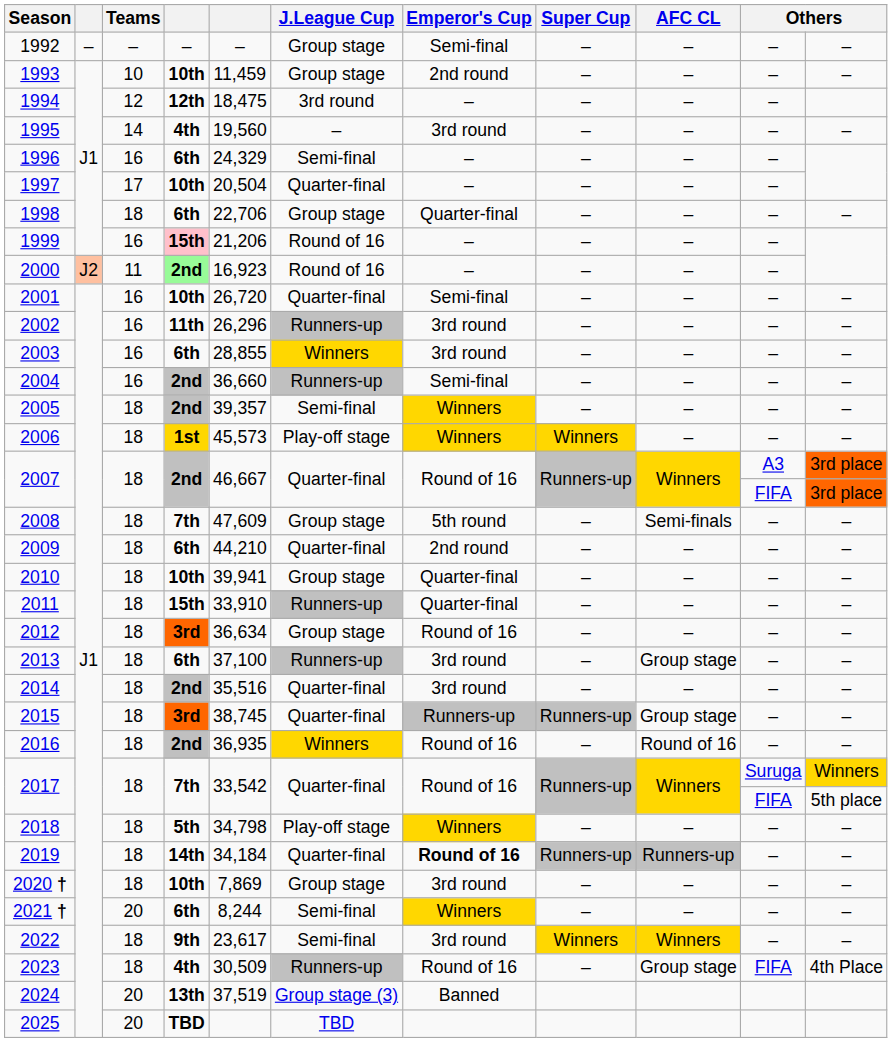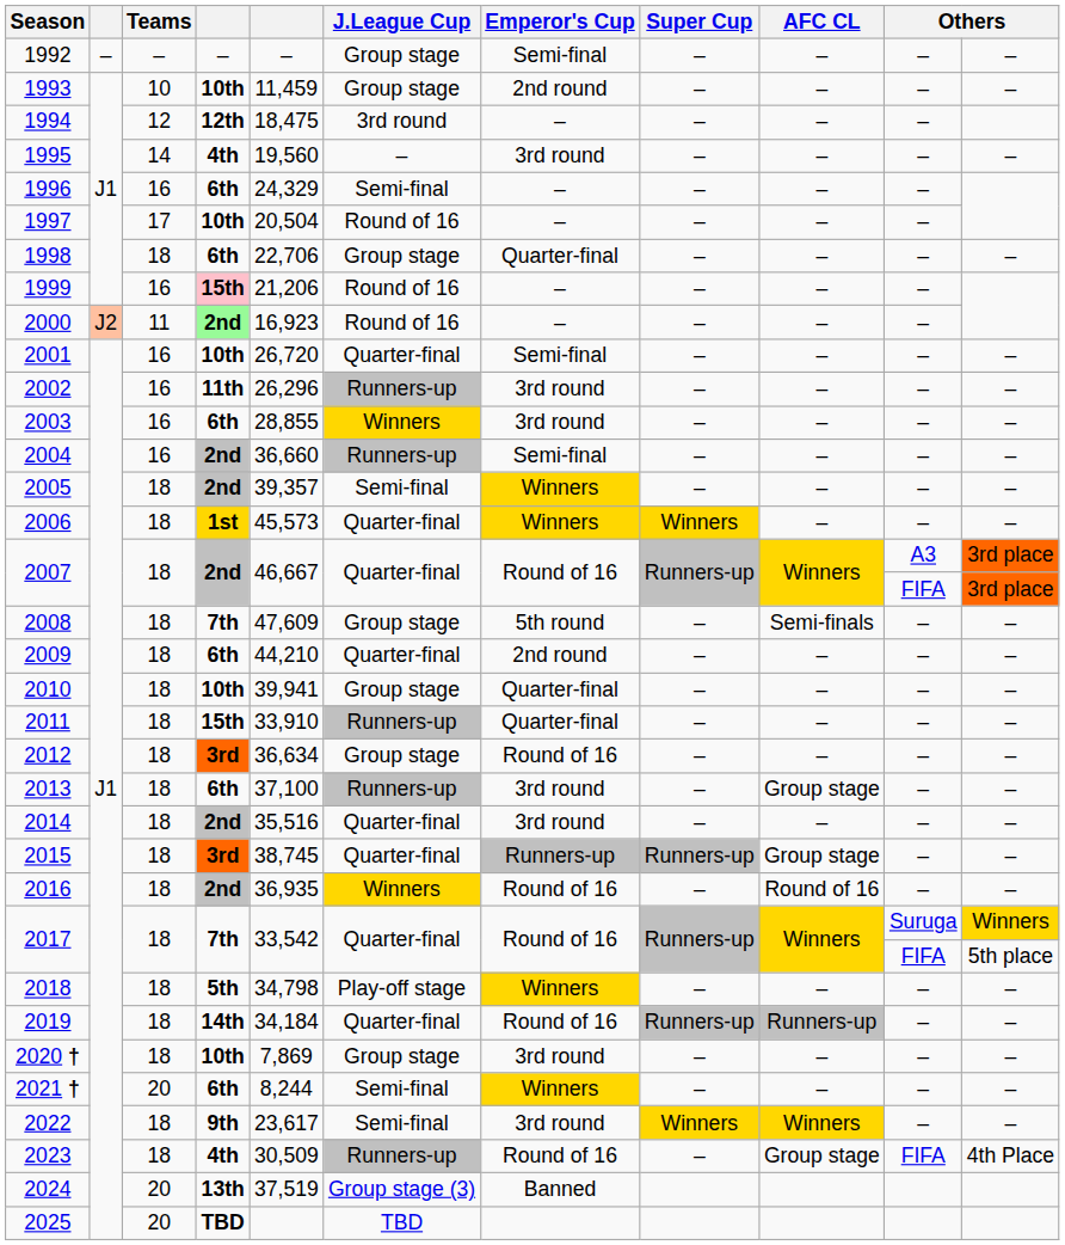 <table class="wikitable" style="text-align:center">
 <tr style="background:#efefef;">
 <th>Season</th>
 <th></th>
 <th>Teams</th>
 <th></th>
 <th></th>
 <th><a href='#'>J.League Cup</a></th>
 <th><a href='#'>Emperor's Cup</a></th>
 <th><a href='#'>Super Cup</a></th>
 <th><a href='#'>AFC CL</a></th>
 <th colspan=2>Others</th>
 </tr>
 <tr>
 <td>1992</td>
 <td>–</td>
 <td>–</td>
 <td>–</td>
 <td>–</td>
 <td>Group stage</td>
 <td>Semi-final</td>
 <td>–</td>
 <td>–</td>
 <td>–</td>
 <td>–</td>
 </tr>
 <tr>
 <td><a href='#'>1993</a></td>
 <td rowspan="7">J1</td>
 <td>10</td>
 <td><strong>10th</strong></td>
 <td>11,459</td>
 <td>Group stage</td>
 <td>2nd round</td>
 <td>–</td>
 <td>–</td>
 <td>–</td>
 <td>–</td>
 </tr>
 <tr>
 <td><a href='#'>1994</a></td>
 <td>12</td>
 <td><strong>12th</strong></td>
 <td>18,475</td>
 <td Quarter-final>3rd round</td>
 <td>–</td>
 <td>–</td>
 <td>–</td>
 <td>–</td>
 </tr>
 <tr>
 <td><a href='#'>1995</a></td>
 <td>14</td>
 <td><strong>4th</strong></td>
 <td>19,560</td>
 <td>–</td>
 <td>3rd round</td>
 <td>–</td>
 <td>–</td>
 <td>–</td>
 <td>–</td>
 </tr>
 <tr>
 <td><a href='#'>1996</a></td>
 <td>16</td>
 <td><strong>6th</strong></td>
 <td>24,329</td>
 <td Group stage>Semi-final</td>
 <td>–</td>
 <td>–</td>
 <td>–</td>
 <td>–</td>
 </tr>
 <tr>
 <td><a href='#'>1997</a></td>
 <td>17</td>
 <td><strong>10th</strong></td>
 <td>20,504</td>
-<td>Quarter-final</td>
+<td Quarter-final>Round of 16</td>
 <td>–</td>
 <td>–</td>
 <td>–</td>
 <td>–</td>
 </tr>
 <tr>
 <td><a href='#'>1998</a></td>
 <td>18</td>
 <td><strong>6th</strong></td>
 <td>22,706</td>
 <td>Group stage</td>
 <td>Quarter-final</td>
 <td>–</td>
 <td>–</td>
 <td>–</td>
 <td>–</td>
 </tr>
 <tr>
 <td><a href='#'>1999</a></td>
 <td>16</td>
 <td bgcolor=pink><strong>15th</strong></td>
 <td>21,206</td>
 <td Quarter-final>Round of 16</td>
 <td>–</td>
 <td>–</td>
 <td>–</td>
 <td>–</td>
 </tr>
 <tr>
 <td><a href='#'>2000</a></td>
 <td style="background:#ffc0a0;">J2</td>
 <td>11</td>
 <td bgcolor=palegreen><strong>2nd</strong></td>
 <td>16,923</td>
 <td 1st round>Round of 16</td>
 <td>–</td>
 <td>–</td>
 <td>–</td>
 <td>–</td>
 </tr>
 <tr>
 <td><a href='#'>2001</a></td>
 <td rowspan="27">J1</td>
 <td>16</td>
 <td><strong>10th</strong></td>
 <td>26,720</td>
 <td>Quarter-final</td>
 <td>Semi-final</td>
 <td>–</td>
 <td>–</td>
 <td>–</td>
 <td>–</td>
 </tr>
 <tr>
 <td><a href='#'>2002</a></td>
 <td>16</td>
 <td><strong>11th</strong></td>
 <td>26,296</td>
 <td bgcolor="silver">Runners-up</td>
 <td>3rd round</td>
 <td>–</td>
 <td>–</td>
 <td>–</td>
 <td>–</td>
 </tr>
 <tr>
 <td><a href='#'>2003</a></td>
 <td>16</td>
 <td><strong>6th</strong></td>
 <td>28,855</td>
 <td bgcolor="gold">Winners</td>
 <td>3rd round</td>
 <td>–</td>
 <td>–</td>
 <td>–</td>
 <td>–</td>
 </tr>
 <tr>
 <td><a href='#'>2004</a></td>
 <td>16</td>
 <td bgcolor=silver><strong>2nd</strong></td>
 <td>36,660</td>
 <td bgcolor="silver">Runners-up</td>
 <td>Semi-final</td>
 <td>–</td>
 <td>–</td>
 <td>–</td>
 <td>–</td>
 </tr>
 <tr>
 <td><a href='#'>2005</a></td>
 <td>18</td>
 <td bgcolor=silver><strong>2nd</strong></td>
 <td>39,357</td>
 <td>Semi-final</td>
 <td bgcolor="gold">Winners</td>
 <td>–</td>
 <td>–</td>
 <td>–</td>
 <td>–</td>
 </tr>
 <tr>
 <td><a href='#'>2006</a></td>
 <td>18</td>
 <td bgcolor=gold><strong>1st</strong></td>
 <td>45,573</td>
-<td>Play-off stage</td>
+<td>Quarter-final</td>
 <td bgcolor="gold">Winners</td>
 <td bgcolor="gold">Winners</td>
 <td>–</td>
 <td>–</td>
 <td>–</td>
 </tr>
 <tr>
 <td rowspan=2><a href='#'>2007</a></td>
 <td rowspan=2>18</td>
 <td rowspan=2 bgcolor=silver><strong>2nd</strong></td>
 <td rowspan=2>46,667</td>
 <td rowspan="2">Quarter-final</td>
 <td rowspan="2">Round of 16</td>
 <td rowspan="2" bgcolor="silver">Runners-up</td>
 <td rowspan=2 bgcolor=gold>Winners</td>
 <td><a href='#'>A3</a></td>
 <td bgcolor=ff6600>3rd place</td>
 </tr>
 <tr>
 <td><a href='#'>FIFA</a></td>
 <td bgcolor=ff6600>3rd place</td>
 </tr>
 <tr>
 <td><a href='#'>2008</a></td>
 <td>18</td>
 <td><strong>7th</strong></td>
 <td>47,609</td>
 <td>Group stage</td>
 <td>5th round</td>
 <td>–</td>
 <td>Semi-finals</td>
 <td>–</td>
 <td>–</td>
 </tr>
 <tr>
 <td><a href='#'>2009</a></td>
 <td>18</td>
 <td><strong>6th</strong></td>
 <td>44,210</td>
 <td>Quarter-final</td>
 <td>2nd round</td>
 <td>–</td>
 <td>–</td>
 <td>–</td>
 <td>–</td>
 </tr>
 <tr>
 <td><a href='#'>2010</a></td>
 <td>18</td>
 <td><strong>10th</strong></td>
 <td>39,941</td>
 <td>Group stage</td>
 <td>Quarter-final</td>
 <td>–</td>
 <td>–</td>
 <td>–</td>
 <td>–</td>
 </tr>
 <tr>
 <td><a href='#'>2011</a></td>
 <td>18</td>
 <td><strong>15th</strong></td>
 <td>33,910</td>
 <td bgcolor="silver">Runners-up</td>
 <td>Quarter-final</td>
 <td>–</td>
 <td>–</td>
 <td>–</td>
 <td>–</td>
 </tr>
 <tr>
 <td><a href='#'>2012</a></td>
 <td>18</td>
 <td bgcolor=ff6600><strong>3rd</strong></td>
 <td>36,634</td>
 <td>Group stage</td>
 <td>Round of 16</td>
 <td>–</td>
 <td>–</td>
 <td>–</td>
 <td>–</td>
 </tr>
 <tr>
 <td><a href='#'>2013</a></td>
 <td>18</td>
 <td><strong>6th</strong></td>
 <td>37,100</td>
 <td bgcolor="silver">Runners-up</td>
 <td>3rd round</td>
 <td>–</td>
 <td>Group stage</td>
 <td>–</td>
 <td>–</td>
 </tr>
 <tr>
 <td><a href='#'>2014</a></td>
 <td>18</td>
 <td bgcolor=silver><strong>2nd</strong></td>
 <td>35,516</td>
 <td>Quarter-final</td>
 <td>3rd round</td>
 <td>–</td>
 <td>–</td>
 <td>–</td>
 <td>–</td>
 </tr>
 <tr>
 <td><a href='#'>2015</a></td>
 <td>18</td>
 <td bgcolor=ff6600><strong>3rd</strong></td>
 <td>38,745</td>
 <td>Quarter-final</td>
 <td bgcolor="silver">Runners-up</td>
 <td bgcolor="silver">Runners-up</td>
 <td>Group stage</td>
 <td>–</td>
 <td>–</td>
 </tr>
 <tr>
 <td><a href='#'>2016</a></td>
 <td>18</td>
 <td bgcolor=silver><strong>2nd</strong></td>
 <td>36,935</td>
 <td bgcolor="gold">Winners</td>
 <td>Round of 16</td>
 <td>–</td>
 <td>Round of 16</td>
 <td>–</td>
 <td>–</td>
 </tr>
 <tr>
 <td rowspan=2><a href='#'>2017</a></td>
 <td rowspan=2>18</td>
 <td rowspan=2><strong>7th</strong></td>
 <td rowspan=2>33,542</td>
 <td rowspan="2">Quarter-final</td>
 <td rowspan="2">Round of 16</td>
 <td rowspan="2" bgcolor="silver">Runners-up</td>
 <td rowspan=2 bgcolor=gold>Winners</td>
 <td><a href='#'>Suruga</a></td>
 <td bgcolor=gold>Winners</td>
 </tr>
 <tr>
 <td><a href='#'>FIFA</a></td>
 <td>5th place</td>
 </tr>
 <tr>
 <td><a href='#'>2018</a></td>
 <td>18</td>
 <td><strong>5th</strong></td>
 <td>34,798</td>
 <td>Play-off stage</td>
 <td bgcolor="gold">Winners</td>
 <td>–</td>
 <td>–</td>
 <td>–</td>
 <td>–</td>
 </tr>
 <tr>
 <td><a href='#'>2019</a></td>
 <td>18</td>
 <td><strong>14th</strong></td>
 <td>34,184</td>
 <td>Quarter-final</td>
-<td><strong>Round of 16</strong></td>
+<td>Round of 16</td>
 <td bgcolor="silver">Runners-up</td>
 <td bgcolor=silver>Runners-up</td>
 <td>–</td>
 <td>–</td>
 </tr>
 <tr>
 <td><a href='#'>2020</a> <strong>†</strong></td>
 <td>18</td>
 <td><strong>10th</strong></td>
 <td>7,869</td>
 <td>Group stage</td>
 <td>3rd round</td>
 <td>–</td>
 <td>–</td>
 <td>–</td>
 <td>–</td>
 </tr>
 <tr>
 <td><a href='#'>2021</a> <strong>†</strong></td>
 <td>20</td>
 <td><strong>6th</strong></td>
 <td>8,244</td>
 <td>Semi-final</td>
 <td bgcolor="gold">Winners</td>
 <td>–</td>
 <td>–</td>
 <td>–</td>
 <td>–</td>
 </tr>
 <tr>
 <td><a href='#'>2022</a></td>
 <td>18</td>
 <td><strong>9th</strong></td>
 <td>23,617</td>
 <td>Semi-final</td>
 <td>3rd round</td>
 <td bgcolor="gold">Winners</td>
 <td bgcolor=gold>Winners</td>
 <td>–</td>
 <td>–</td>
 </tr>
 <tr>
 <td><a href='#'>2023</a></td>
 <td>18</td>
 <td><strong>4th</strong></td>
 <td>30,509</td>
 <td bgcolor="silver">Runners-up</td>
 <td>Round of 16</td>
 <td>–</td>
 <td>Group stage</td>
 <td><a href='#'>FIFA</a></td>
 <td>4th Place</td>
 </tr>
 <tr>
 <td><a href='#'>2024</a></td>
 <td>20</td>
 <td><strong>13th</strong></td>
 <td>37,519</td>
 <td><a href='#'>Group stage (3)</a></td>
 <td>Banned</td>
 <td></td>
 <td></td>
 <td></td>
 <td></td>
 </tr>
 <tr>
 <td><a href='#'>2025</a></td>
 <td>20</td>
 <td><strong>TBD</strong></td>
 <td></td>
 <td><a href='#'>TBD</a></td>
 <td></td>
 <td></td>
 <td></td>
 <td></td>
 <td></td>
 </tr>
 </table>
